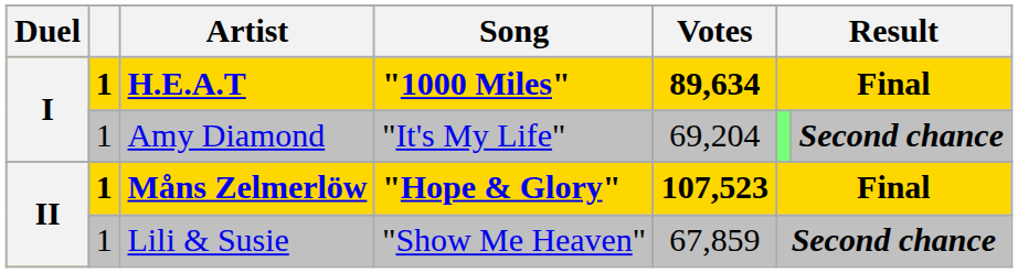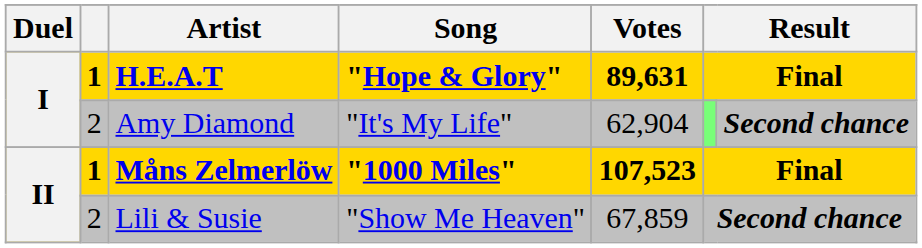 <table class="sortable wikitable" style="margin: 1em auto 1em auto; text-align:center;">
 <tr>
 <th>Duel</th>
 <th></th>
 <th>Artist</th>
 <th>Song</th>
 <th>Votes</th>
 <th colspan="2" class="unsortable">Result</th>
 </tr>
 <tr style="background:gold;">
 <th rowspan="2">I</th>
 <td><strong>1</strong></td>
 <td align="left"><strong><a href='#'>H.E.A.T</a></strong></td>
-<td align="left"><strong>"<a href='#'>1000 Miles</a>"</strong></td>
-<td><strong>89,634</strong></td>
+<td align="left"><strong>"<a href='#'>Hope & Glory</a>"</strong></td>
+<td><strong>89,631</strong></td>
 <td colspan="2"><strong>Final</strong></td>
 </tr>
 <tr style="background:silver;">
-<td>1</td>
+<td>2</td>
 <td align="left"><a href='#'>Amy Diamond</a></td>
 <td align="left">"<a href='#'>It's My Life</a>"</td>
-<td>69,204</td>
+<td>62,904</td>
 <td style="background:#78FF78;"></td>
 <td><strong><em>Second chance</em></strong></td>
 </tr>
 <tr style="background:gold;">
 <th rowspan="2">II</th>
 <td><strong>1</strong></td>
 <td align="left"><strong><a href='#'>Måns Zelmerlöw</a></strong></td>
-<td align="left"><strong>"<a href='#'>Hope & Glory</a>"</strong></td>
+<td align="left"><strong>"<a href='#'>1000 Miles</a>"</strong></td>
 <td><strong>107,523</strong></td>
 <td colspan="2"><strong>Final</strong></td>
 </tr>
 <tr style="background:silver;">
-<td>1</td>
+<td>2</td>
 <td align="left"><a href='#'>Lili & Susie</a></td>
 <td align="left">"<a href='#'>Show Me Heaven</a>"</td>
 <td>67,859</td>
 <td colspan="2"><strong><em>Second chance</em></strong></td>
 </tr>
 </table>
